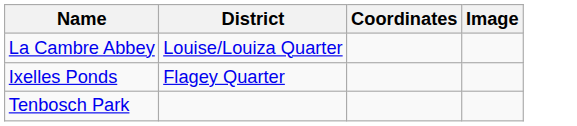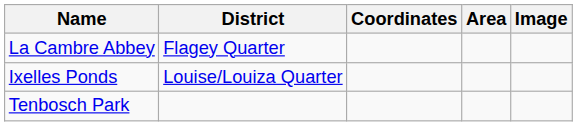 <table class="wikitable sortable">
 <tr>
 <th>Name</th>
 <th>District</th>
 <th>Coordinates</th>
+<th>Area</th>
 <th>Image</th>
 </tr>
 <tr>
 <td><a href='#'>La Cambre Abbey</a></td>
-<td><a href='#'>Louise/Louiza Quarter</a></td>
+<td><a href='#'>Flagey Quarter</a></td>
+<td></td>
 <td></td>
 <td></td>
 </tr>
 <tr>
 <td><a href='#'>Ixelles Ponds</a></td>
-<td><a href='#'>Flagey Quarter</a></td>
+<td><a href='#'>Louise/Louiza Quarter</a></td>
+<td></td>
 <td></td>
 <td></td>
 </tr>
 <tr>
 <td><a href='#'>Tenbosch Park</a></td>
 <td></td>
 <td></td>
 <td></td>
+<td></td>
 </tr>
 </table>
